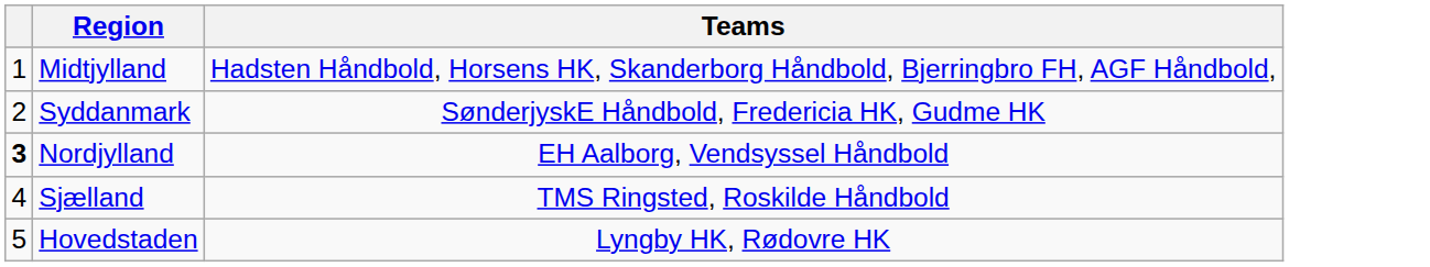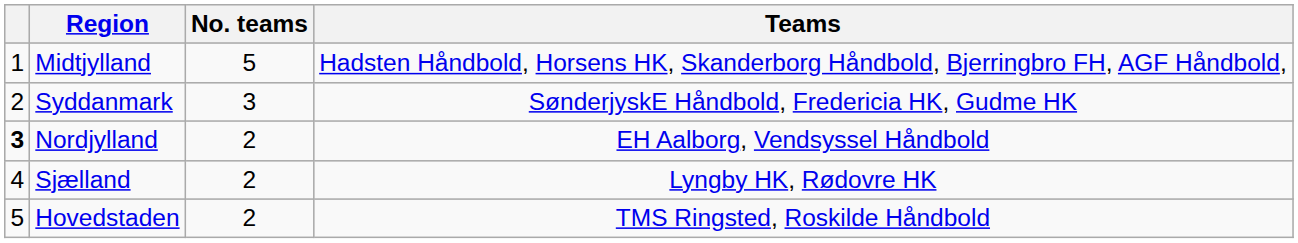 <table class="wikitable">
 <tr>
 <th></th>
 <th><a href='#'>Region</a></th>
+<th>No. teams</th>
 <th>Teams</th>
 </tr>
 <tr>
 <td rowspan=1>1</td>
 <td><a href='#'>Midtjylland</a></td>
+<td align=center>5</td>
 <td align=center><a href='#'>Hadsten Håndbold</a>, <a href='#'>Horsens HK</a>, <a href='#'>Skanderborg Håndbold</a>, <a href='#'>Bjerringbro FH</a>, <a href='#'>AGF Håndbold</a>,</td>
 </tr>
 <tr>
 <td rowspan=1>2</td>
 <td><a href='#'>Syddanmark</a></td>
+<td align=center>3</td>
 <td align=center><a href='#'>SønderjyskE Håndbold</a>, <a href='#'>Fredericia HK</a>, <a href='#'>Gudme HK</a></td>
 </tr>
 <tr>
 <td rowspan=1><strong>3</strong></td>
 <td><a href='#'>Nordjylland</a></td>
+<td align=center>2</td>
 <td align=center><a href='#'>EH Aalborg</a>, <a href='#'>Vendsyssel Håndbold</a></td>
 </tr>
 <tr>
 <td rowspan=1>4</td>
 <td><a href='#'>Sjælland</a></td>
-<td align=center><a href='#'>TMS Ringsted</a>, <a href='#'>Roskilde Håndbold</a></td>
+<td align=center>2</td>
+<td align=center><a href='#'>Lyngby HK</a>, <a href='#'>Rødovre HK</a></td>
 </tr>
 <tr>
 <td rowspan=1>5</td>
 <td><a href='#'>Hovedstaden</a></td>
-<td align=center><a href='#'>Lyngby HK</a>, <a href='#'>Rødovre HK</a></td>
+<td align=center>2</td>
+<td align=center><a href='#'>TMS Ringsted</a>, <a href='#'>Roskilde Håndbold</a></td>
 </tr>
 </table>
